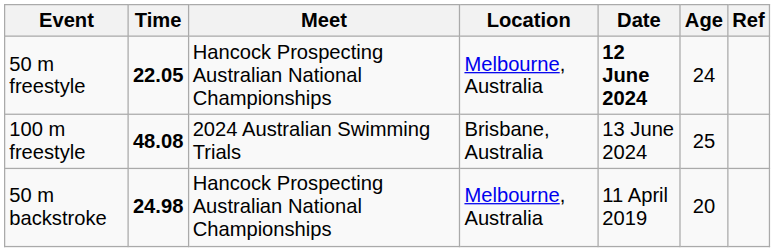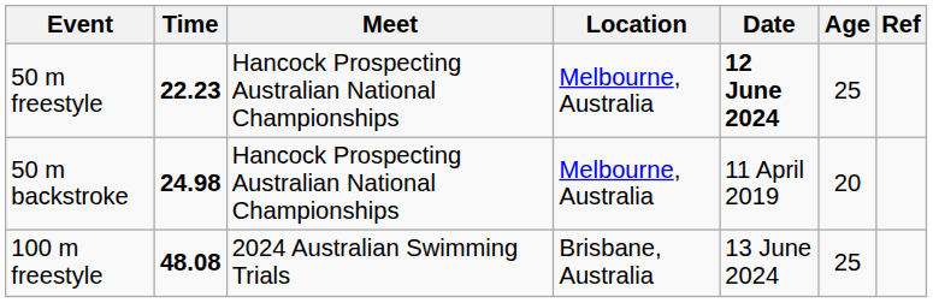 <table class="wikitable">
 <tr>
 <th>Event</th>
 <th>Time</th>
 <th>Meet</th>
 <th>Location</th>
 <th>Date</th>
 <th>Age</th>
 <th>Ref</th>
 </tr>
 <tr>
 <td>50 m freestyle</td>
-<td style="text-align:center;"><strong>22.05</strong></td>
+<td style="text-align:center;"><strong>22.23</strong></td>
 <td>Hancock Prospecting Australian National Championships</td>
 <td><a href='#'>Melbourne</a>, Australia</td>
 <td><strong>12 June 2024</strong></td>
-<td style="text-align:center;">24</td>
-<td style="text-align:center;"></td>
-</tr>
-<tr>
-<td>100 m freestyle</td>
-<td style="text-align:center;"><strong>48.08</strong></td>
-<td>2024 Australian Swimming Trials</td>
-<td>Brisbane, Australia</td>
-<td>13 June 2024</td>
 <td style="text-align:center;">25</td>
 <td style="text-align:center;"></td>
 </tr>
 <tr>
 <td>50 m backstroke</td>
 <td style="text-align:center;"><strong>24.98</strong></td>
 <td>Hancock Prospecting Australian National Championships</td>
 <td><a href='#'>Melbourne</a>, Australia</td>
 <td>11 April 2019</td>
 <td style="text-align:center;">20</td>
 <td style="text-align:center;"></td>
 </tr>
+<tr>
+<td>100 m freestyle</td>
+<td style="text-align:center;"><strong>48.08</strong></td>
+<td>2024 Australian Swimming Trials</td>
+<td>Brisbane, Australia</td>
+<td>13 June 2024</td>
+<td style="text-align:center;">25</td>
+<td style="text-align:center;"></td>
+</tr>
 </table>
